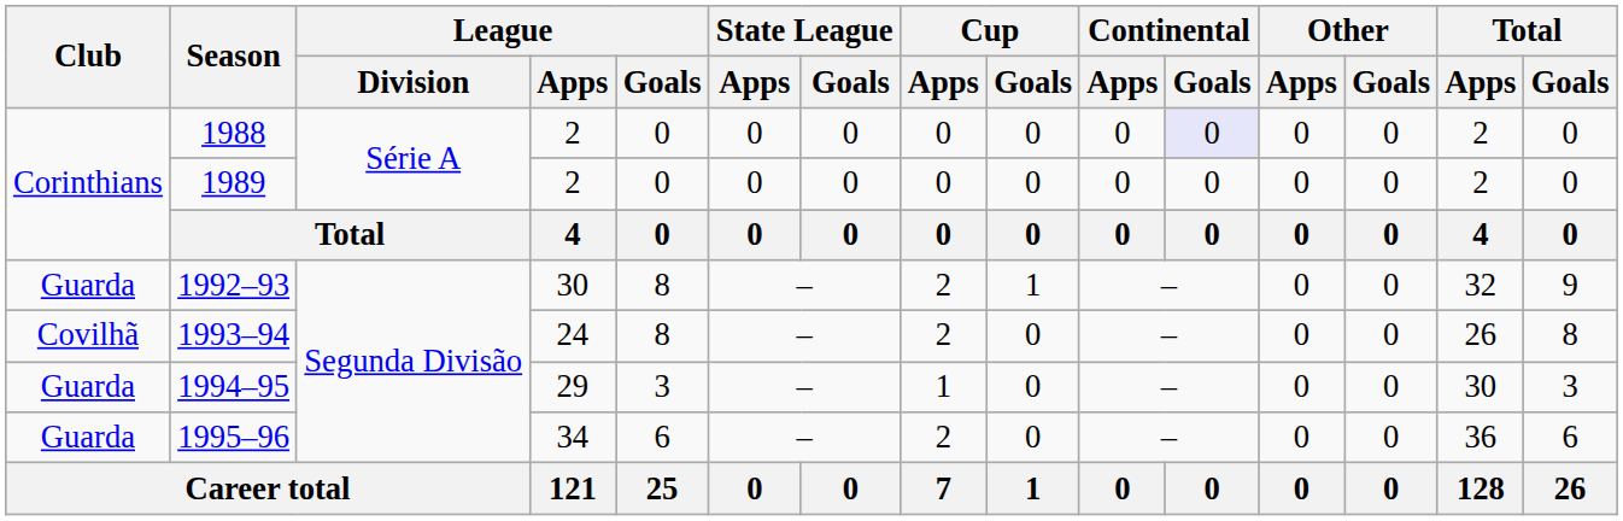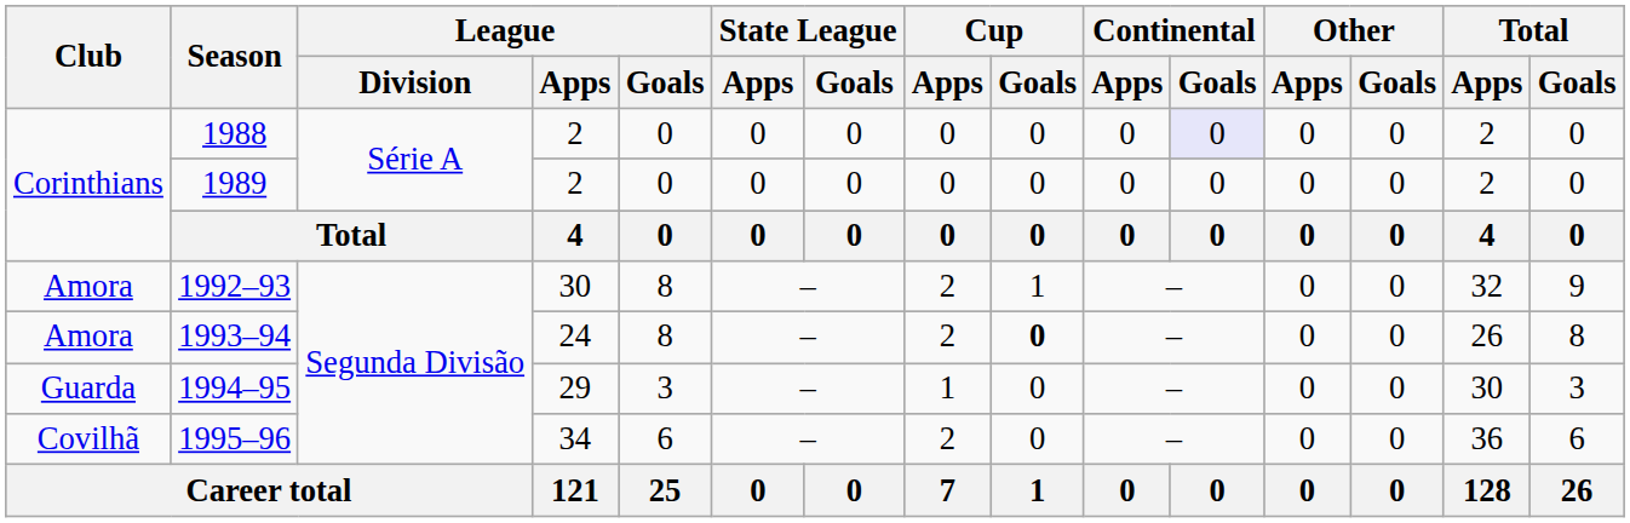 <table class="wikitable" style="text-align: center">
 <tr>
 <th rowspan="2">Club</th>
 <th rowspan="2">Season</th>
 <th colspan="3">League</th>
 <th colspan="2">State League</th>
 <th colspan="2">Cup</th>
 <th colspan="2">Continental</th>
 <th colspan="2">Other</th>
 <th colspan="2">Total</th>
 </tr>
 <tr>
 <th>Division</th>
 <th>Apps</th>
 <th>Goals</th>
 <th>Apps</th>
 <th>Goals</th>
 <th>Apps</th>
 <th>Goals</th>
 <th>Apps</th>
 <th>Goals</th>
 <th>Apps</th>
 <th>Goals</th>
 <th>Apps</th>
 <th>Goals</th>
 </tr>
 <tr>
 <td rowspan="3"><a href='#'>Corinthians</a></td>
 <td><a href='#'>1988</a></td>
 <td rowspan="2"><a href='#'>Série A</a></td>
 <td>2</td>
 <td>0</td>
 <td>0</td>
 <td>0</td>
 <td>0</td>
 <td>0</td>
 <td>0</td>
 <td style="background: lavender;">0</td>
 <td>0</td>
 <td>0</td>
 <td>2</td>
 <td>0</td>
 </tr>
 <tr>
 <td><a href='#'>1989</a></td>
 <td>2</td>
 <td>0</td>
 <td>0</td>
 <td>0</td>
 <td>0</td>
 <td>0</td>
 <td>0</td>
 <td>0</td>
 <td>0</td>
 <td>0</td>
 <td>2</td>
 <td>0</td>
 </tr>
 <tr>
 <th colspan="2"><strong>Total</strong></th>
 <th>4</th>
 <th>0</th>
 <th>0</th>
 <th>0</th>
 <th>0</th>
 <th>0</th>
 <th>0</th>
 <th>0</th>
 <th>0</th>
 <th>0</th>
 <th>4</th>
 <th>0</th>
 </tr>
 <tr>
-<td><a href='#'>Guarda</a></td>
+<td><a href='#'>Amora</a></td>
 <td><a href='#'>1992–93</a></td>
 <td rowspan="4"><a href='#'>Segunda Divisão</a></td>
 <td>30</td>
 <td>8</td>
 <td colspan="2">–</td>
 <td>2</td>
 <td>1</td>
 <td colspan="2">–</td>
 <td>0</td>
 <td>0</td>
 <td>32</td>
 <td>9</td>
 </tr>
 <tr>
-<td><a href='#'>Covilhã</a></td>
+<td><a href='#'>Amora</a></td>
 <td><a href='#'>1993–94</a></td>
 <td>24</td>
 <td>8</td>
 <td colspan="2">–</td>
 <td>2</td>
-<td>0</td>
+<td><strong>0</strong></td>
 <td colspan="2">–</td>
 <td>0</td>
 <td>0</td>
 <td>26</td>
 <td>8</td>
 </tr>
 <tr>
 <td><a href='#'>Guarda</a></td>
 <td><a href='#'>1994–95</a></td>
 <td>29</td>
 <td>3</td>
 <td colspan="2">–</td>
 <td>1</td>
 <td>0</td>
 <td colspan="2">–</td>
 <td>0</td>
 <td>0</td>
 <td>30</td>
 <td>3</td>
 </tr>
 <tr>
-<td><a href='#'>Guarda</a></td>
+<td><a href='#'>Covilhã</a></td>
 <td><a href='#'>1995–96</a></td>
 <td>34</td>
 <td>6</td>
 <td colspan="2">–</td>
 <td>2</td>
 <td>0</td>
 <td colspan="2">–</td>
 <td>0</td>
 <td>0</td>
 <td>36</td>
 <td>6</td>
 </tr>
 <tr>
 <th colspan="3"><strong>Career total</strong></th>
 <th>121</th>
 <th>25</th>
 <th>0</th>
 <th>0</th>
 <th>7</th>
 <th>1</th>
 <th>0</th>
 <th>0</th>
 <th>0</th>
 <th>0</th>
 <th>128</th>
 <th>26</th>
 </tr>
 </table>
